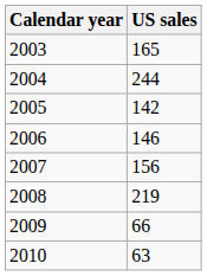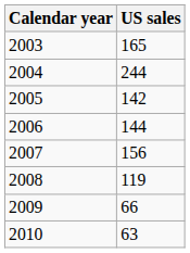 <table class="wikitable">
 <tr>
 <th>Calendar year</th>
 <th>US sales</th>
 </tr>
 <tr>
 <td>2003</td>
 <td>165</td>
 </tr>
 <tr>
 <td>2004</td>
 <td>244</td>
 </tr>
 <tr>
 <td>2005</td>
 <td>142</td>
 </tr>
 <tr>
 <td>2006</td>
-<td>146</td>
+<td>144</td>
 </tr>
 <tr>
 <td>2007</td>
 <td>156</td>
 </tr>
 <tr>
 <td>2008</td>
-<td>219</td>
+<td>119</td>
 </tr>
 <tr>
 <td>2009</td>
 <td>66</td>
 </tr>
 <tr>
 <td>2010</td>
 <td>63</td>
 </tr>
 </table>
